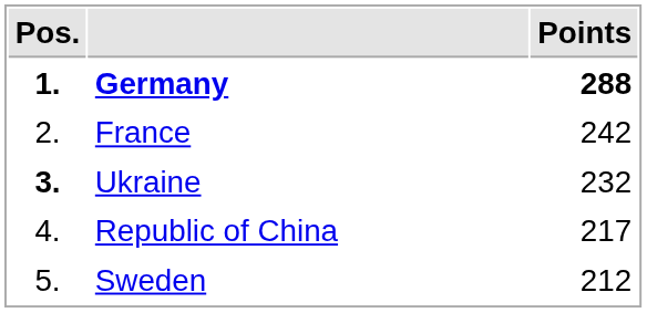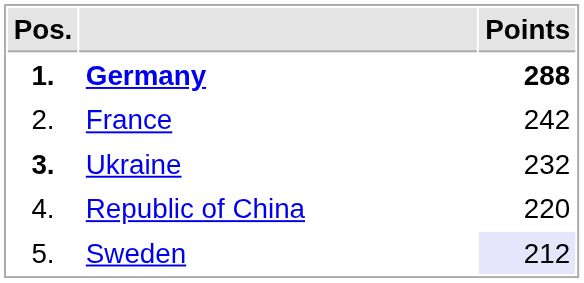 <table cellspacing="1" cellpadding="3" style="border:1px solid #AAAAAA;font-size:90%">
 <tr bgcolor="#E4E4E4">
 <th style="border-bottom:1px solid #AAAAAA" width=10>Pos.</th>
 <th style="border-bottom:1px solid #AAAAAA" width=200></th>
 <th style="border-bottom:1px solid #AAAAAA" width=20>Points</th>
 </tr>
 <tr>
 <td align="center"><strong>1.</strong></td>
 <td> <strong><a href='#'>Germany</a></strong></td>
 <td align="right"><strong>288</strong></td>
 </tr>
 <tr>
 <td align="center">2.</td>
 <td> <a href='#'>France</a></td>
 <td align="right">242</td>
 </tr>
 <tr>
 <td align="center"><strong>3.</strong></td>
 <td> <a href='#'>Ukraine</a></td>
 <td align="right">232</td>
 </tr>
 <tr>
 <td align="center">4.</td>
 <td> <a href='#'>Republic of China</a></td>
-<td align="right">217</td>
+<td align="right">220</td>
 </tr>
 <tr>
 <td align="center">5.</td>
 <td> <a href='#'>Sweden</a></td>
-<td align="right">212</td>
+<td align="right" style="background: lavender;">212</td>
 </tr>
 </table>
